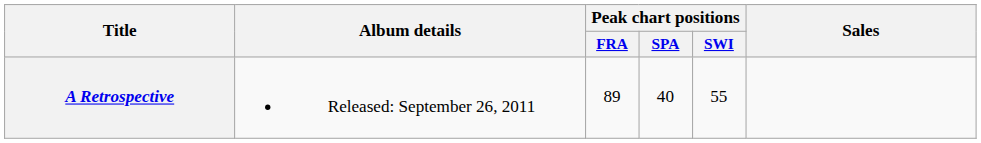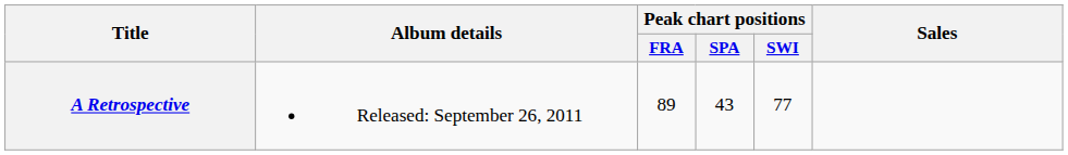 <table class="wikitable plainrowheaders" style="text-align:center;">
 <tr>
 <th scope="col" rowspan="2" style="width:13em;">Title</th>
 <th scope="col" rowspan="2" style="width:20em;">Album details</th>
 <th scope="col" colspan="3">Peak chart positions</th>
 <th scope="col" rowspan="2" style="width:13em;">Sales</th>
 </tr>
 <tr>
 <th scope="col" style="width:3em;font-size:90%;"><a href='#'>FRA</a><br></th>
 <th scope="col" style="width:3em;font-size:90%;"><a href='#'>SPA</a><br></th>
 <th scope="col" style="width:3em;font-size:90%;"><a href='#'>SWI</a><br></th>
 </tr>
 <tr>
 <th scope="row"><em><a href='#'>A Retrospective</a></em></th>
 <td><br><ul><li>Released: September 26, 2011</li></ul></td>
 <td>89</td>
-<td>40</td>
-<td>55</td>
+<td>43</td>
+<td>77</td>
 <td></td>
 </tr>
 </table>
